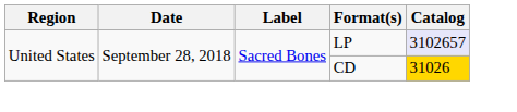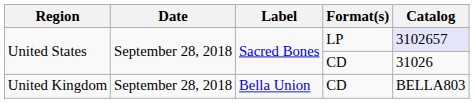 <table class="wikitable">
 <tr>
 <th>Region</th>
 <th>Date</th>
 <th>Label</th>
 <th>Format(s)</th>
 <th>Catalog</th>
 </tr>
 <tr>
 <td rowspan="2">United States</td>
 <td rowspan="2">September 28, 2018</td>
 <td rowspan="2"><a href='#'>Sacred Bones</a></td>
 <td>LP</td>
 <td style="background: lavender;">3102657</td>
 </tr>
 <tr>
 <td>CD</td>
-<td style="background: gold;">31026</td>
+<td>31026</td>
+</tr>
+<tr>
+<td>United Kingdom</td>
+<td>September 28, 2018</td>
+<td><a href='#'>Bella Union</a></td>
+<td>CD</td>
+<td>BELLA803</td>
 </tr>
 </table>
